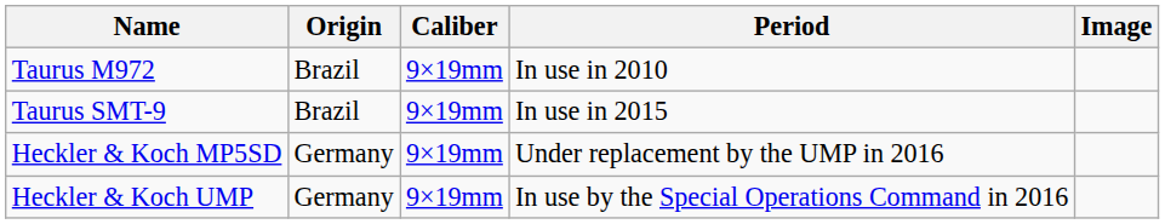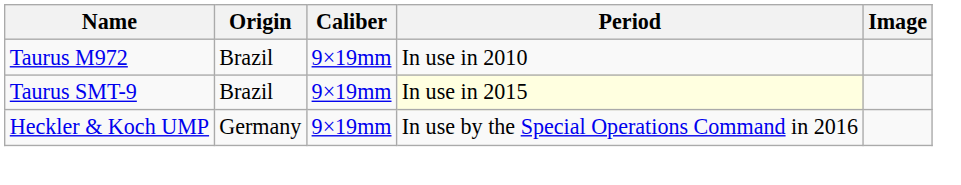 <table class="wikitable mw-collapsible mw-collapsed">
 <tr>
 <th>Name</th>
 <th>Origin</th>
 <th>Caliber</th>
 <th>Period</th>
 <th>Image</th>
 </tr>
 <tr>
 <td><a href='#'>Taurus M972</a></td>
 <td>Brazil</td>
 <td><a href='#'>9×19mm</a></td>
 <td>In use in 2010</td>
 <td></td>
 </tr>
 <tr>
 <td><a href='#'>Taurus SMT-9</a></td>
 <td>Brazil</td>
 <td><a href='#'>9×19mm</a></td>
-<td>In use in 2015</td>
-<td></td>
-</tr>
-<tr>
-<td><a href='#'>Heckler & Koch MP5SD</a></td>
-<td>Germany</td>
-<td><a href='#'>9×19mm</a></td>
-<td>Under replacement by the UMP in 2016</td>
+<td style="background: lightyellow;">In use in 2015</td>
 <td></td>
 </tr>
 <tr>
 <td><a href='#'>Heckler & Koch UMP</a></td>
 <td>Germany</td>
 <td><a href='#'>9×19mm</a></td>
 <td>In use by the <a href='#'>Special Operations Command</a> in 2016</td>
 <td></td>
 </tr>
 </table>
